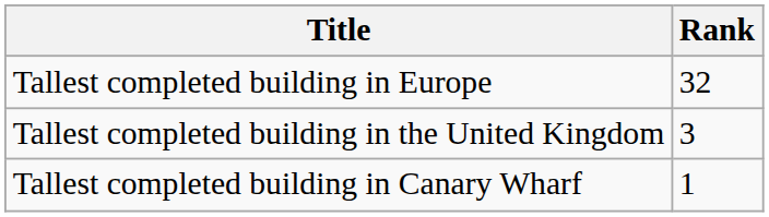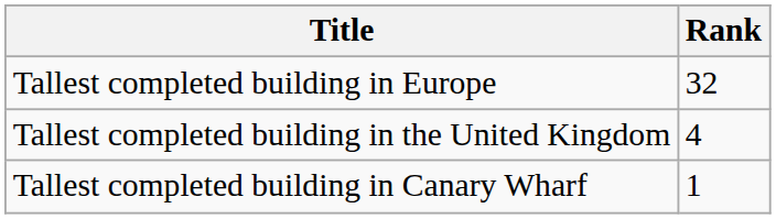 <table class="wikitable">
 <tr>
 <th>Title</th>
 <th>Rank</th>
 </tr>
 <tr>
 <td>Tallest completed building in Europe</td>
 <td>32</td>
 </tr>
 <tr>
 <td>Tallest completed building in the United Kingdom</td>
-<td>3</td>
+<td>4</td>
 </tr>
 <tr>
 <td>Tallest completed building in Canary Wharf</td>
 <td>1</td>
 </tr>
 </table>
